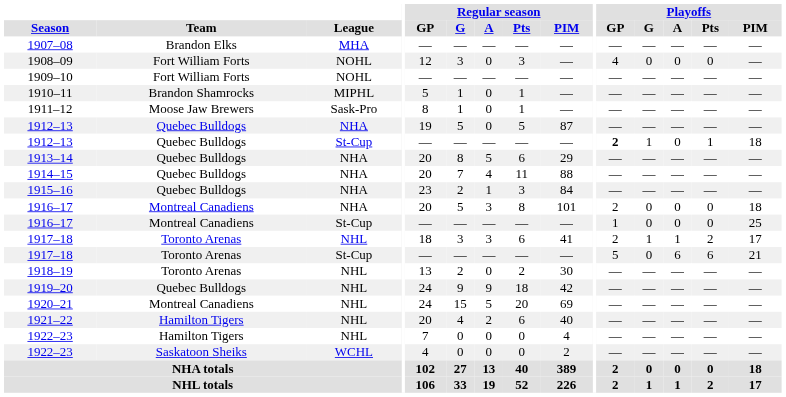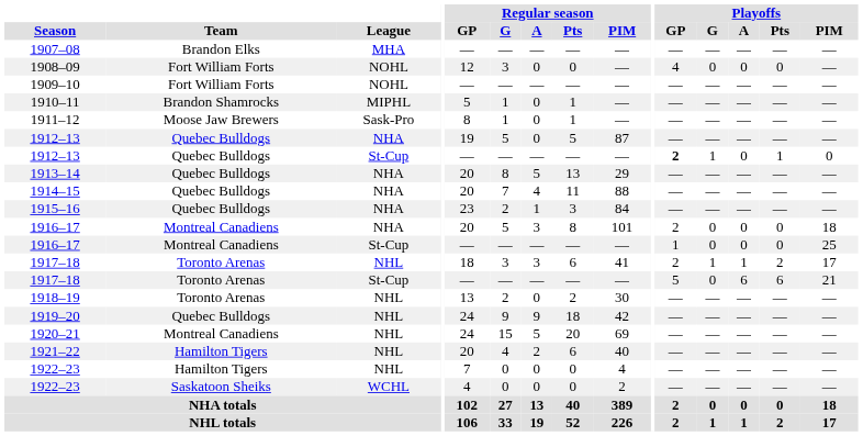 <table border="0" cellpadding="1" cellspacing="0" style="text-align:center; width:60em">
 <tr bgcolor="#e0e0e0">
 <th colspan="3" bgcolor="#ffffff"></th>
 <th rowspan="100" bgcolor="#ffffff"></th>
 <th colspan="5"><a href='#'>Regular season</a></th>
 <th rowspan="100" bgcolor="#ffffff"></th>
 <th colspan="5"><a href='#'>Playoffs</a></th>
 </tr>
 <tr bgcolor="#e0e0e0">
 <th><a href='#'>Season</a></th>
 <th>Team</th>
 <th>League</th>
 <th>GP</th>
 <th><a href='#'>G</a></th>
 <th><a href='#'>A</a></th>
 <th><a href='#'>Pts</a></th>
 <th><a href='#'>PIM</a></th>
 <th>GP</th>
 <th>G</th>
 <th>A</th>
 <th>Pts</th>
 <th>PIM</th>
 </tr>
 <tr>
 <td><a href='#'>1907–08</a></td>
 <td>Brandon Elks</td>
 <td><a href='#'>MHA</a></td>
 <td>—</td>
 <td>—</td>
 <td>—</td>
 <td>—</td>
 <td>—</td>
 <td>—</td>
 <td>—</td>
 <td>—</td>
 <td>—</td>
 <td>—</td>
 </tr>
 <tr bgcolor="#f0f0f0">
 <td>1908–09</td>
 <td>Fort William Forts</td>
 <td>NOHL</td>
 <td>12</td>
 <td>3</td>
 <td>0</td>
-<td>3</td>
+<td>0</td>
 <td>—</td>
 <td>4</td>
 <td>0</td>
 <td>0</td>
 <td>0</td>
 <td>—</td>
 </tr>
 <tr>
 <td>1909–10</td>
 <td>Fort William Forts</td>
 <td>NOHL</td>
 <td>—</td>
 <td>—</td>
 <td>—</td>
 <td>—</td>
 <td>—</td>
 <td>—</td>
 <td>—</td>
 <td>—</td>
 <td>—</td>
 <td>—</td>
 </tr>
 <tr bgcolor="#f0f0f0">
 <td>1910–11</td>
 <td>Brandon Shamrocks</td>
 <td>MIPHL</td>
 <td>5</td>
 <td>1</td>
 <td>0</td>
 <td>1</td>
 <td>—</td>
 <td>—</td>
 <td>—</td>
 <td>—</td>
 <td>—</td>
 <td>—</td>
 </tr>
 <tr>
 <td>1911–12</td>
 <td>Moose Jaw Brewers</td>
 <td>Sask-Pro</td>
 <td>8</td>
 <td>1</td>
 <td>0</td>
 <td>1</td>
 <td>—</td>
 <td>—</td>
 <td>—</td>
 <td>—</td>
 <td>—</td>
 <td>—</td>
 </tr>
 <tr bgcolor="#f0f0f0">
 <td><a href='#'>1912–13</a></td>
 <td><a href='#'>Quebec Bulldogs</a></td>
 <td><a href='#'>NHA</a></td>
 <td>19</td>
 <td>5</td>
 <td>0</td>
 <td>5</td>
 <td>87</td>
 <td>—</td>
 <td>—</td>
 <td>—</td>
 <td>—</td>
 <td>—</td>
 </tr>
 <tr>
 <td><a href='#'>1912–13</a></td>
 <td>Quebec Bulldogs</td>
 <td><a href='#'>St-Cup</a></td>
 <td>—</td>
 <td>—</td>
 <td>—</td>
 <td>—</td>
 <td>—</td>
 <td><strong>2</strong></td>
 <td>1</td>
 <td>0</td>
 <td>1</td>
-<td>18</td>
+<td>0</td>
 </tr>
 <tr bgcolor="#f0f0f0">
 <td><a href='#'>1913–14</a></td>
 <td>Quebec Bulldogs</td>
 <td>NHA</td>
 <td>20</td>
 <td>8</td>
 <td>5</td>
-<td>6</td>
+<td>13</td>
 <td>29</td>
 <td>—</td>
 <td>—</td>
 <td>—</td>
 <td>—</td>
 <td>—</td>
 </tr>
 <tr>
 <td><a href='#'>1914–15</a></td>
 <td>Quebec Bulldogs</td>
 <td>NHA</td>
 <td>20</td>
 <td>7</td>
 <td>4</td>
 <td>11</td>
 <td>88</td>
 <td>—</td>
 <td>—</td>
 <td>—</td>
 <td>—</td>
 <td>—</td>
 </tr>
 <tr bgcolor="#f0f0f0">
 <td><a href='#'>1915–16</a></td>
 <td>Quebec Bulldogs</td>
 <td>NHA</td>
 <td>23</td>
 <td>2</td>
 <td>1</td>
 <td>3</td>
 <td>84</td>
 <td>—</td>
 <td>—</td>
 <td>—</td>
 <td>—</td>
 <td>—</td>
 </tr>
 <tr>
 <td><a href='#'>1916–17</a></td>
 <td><a href='#'>Montreal Canadiens</a></td>
 <td>NHA</td>
 <td>20</td>
 <td>5</td>
 <td>3</td>
 <td>8</td>
 <td>101</td>
 <td>2</td>
 <td>0</td>
 <td>0</td>
 <td>0</td>
 <td>18</td>
 </tr>
 <tr bgcolor="#f0f0f0">
 <td><a href='#'>1916–17</a></td>
 <td>Montreal Canadiens</td>
 <td>St-Cup</td>
 <td>—</td>
 <td>—</td>
 <td>—</td>
 <td>—</td>
 <td>—</td>
 <td>1</td>
 <td>0</td>
 <td>0</td>
 <td>0</td>
 <td>25</td>
 </tr>
 <tr>
 <td><a href='#'>1917–18</a></td>
 <td><a href='#'>Toronto Arenas</a></td>
 <td><a href='#'>NHL</a></td>
 <td>18</td>
 <td>3</td>
 <td>3</td>
 <td>6</td>
 <td>41</td>
 <td>2</td>
 <td>1</td>
 <td>1</td>
 <td>2</td>
 <td>17</td>
 </tr>
 <tr bgcolor="#f0f0f0">
 <td><a href='#'>1917–18</a></td>
 <td>Toronto Arenas</td>
 <td>St-Cup</td>
 <td>—</td>
 <td>—</td>
 <td>—</td>
 <td>—</td>
 <td>—</td>
 <td>5</td>
 <td>0</td>
 <td>6</td>
 <td>6</td>
 <td>21</td>
 </tr>
 <tr>
 <td><a href='#'>1918–19</a></td>
 <td>Toronto Arenas</td>
 <td>NHL</td>
 <td>13</td>
 <td>2</td>
 <td>0</td>
 <td>2</td>
 <td>30</td>
 <td>—</td>
 <td>—</td>
 <td>—</td>
 <td>—</td>
 <td>—</td>
 </tr>
 <tr bgcolor="#f0f0f0">
 <td><a href='#'>1919–20</a></td>
 <td>Quebec Bulldogs</td>
 <td>NHL</td>
 <td>24</td>
 <td>9</td>
 <td>9</td>
 <td>18</td>
 <td>42</td>
 <td>—</td>
 <td>—</td>
 <td>—</td>
 <td>—</td>
 <td>—</td>
 </tr>
 <tr>
 <td><a href='#'>1920–21</a></td>
 <td>Montreal Canadiens</td>
 <td>NHL</td>
 <td>24</td>
 <td>15</td>
 <td>5</td>
 <td>20</td>
 <td>69</td>
 <td>—</td>
 <td>—</td>
 <td>—</td>
 <td>—</td>
 <td>—</td>
 </tr>
 <tr bgcolor="#f0f0f0">
 <td><a href='#'>1921–22</a></td>
 <td><a href='#'>Hamilton Tigers</a></td>
 <td>NHL</td>
 <td>20</td>
 <td>4</td>
 <td>2</td>
 <td>6</td>
 <td>40</td>
 <td>—</td>
 <td>—</td>
 <td>—</td>
 <td>—</td>
 <td>—</td>
 </tr>
 <tr>
 <td><a href='#'>1922–23</a></td>
 <td>Hamilton Tigers</td>
 <td>NHL</td>
 <td>7</td>
 <td>0</td>
 <td>0</td>
 <td>0</td>
 <td>4</td>
 <td>—</td>
 <td>—</td>
 <td>—</td>
 <td>—</td>
 <td>—</td>
 </tr>
 <tr bgcolor="#f0f0f0">
 <td><a href='#'>1922–23</a></td>
 <td><a href='#'>Saskatoon Sheiks</a></td>
 <td><a href='#'>WCHL</a></td>
 <td>4</td>
 <td>0</td>
 <td>0</td>
 <td>0</td>
 <td>2</td>
 <td>—</td>
 <td>—</td>
 <td>—</td>
 <td>—</td>
 <td>—</td>
 </tr>
 <tr bgcolor="#e0e0e0">
 <th colspan="3">NHA totals</th>
 <th>102</th>
 <th>27</th>
 <th>13</th>
 <th>40</th>
 <th>389</th>
 <th>2</th>
 <th>0</th>
 <th>0</th>
 <th>0</th>
 <th>18</th>
 </tr>
 <tr bgcolor="#e0e0e0">
 <th colspan="3">NHL totals</th>
 <th>106</th>
 <th>33</th>
 <th>19</th>
 <th>52</th>
 <th>226</th>
 <th>2</th>
 <th>1</th>
 <th>1</th>
 <th>2</th>
 <th>17</th>
 </tr>
 </table>
